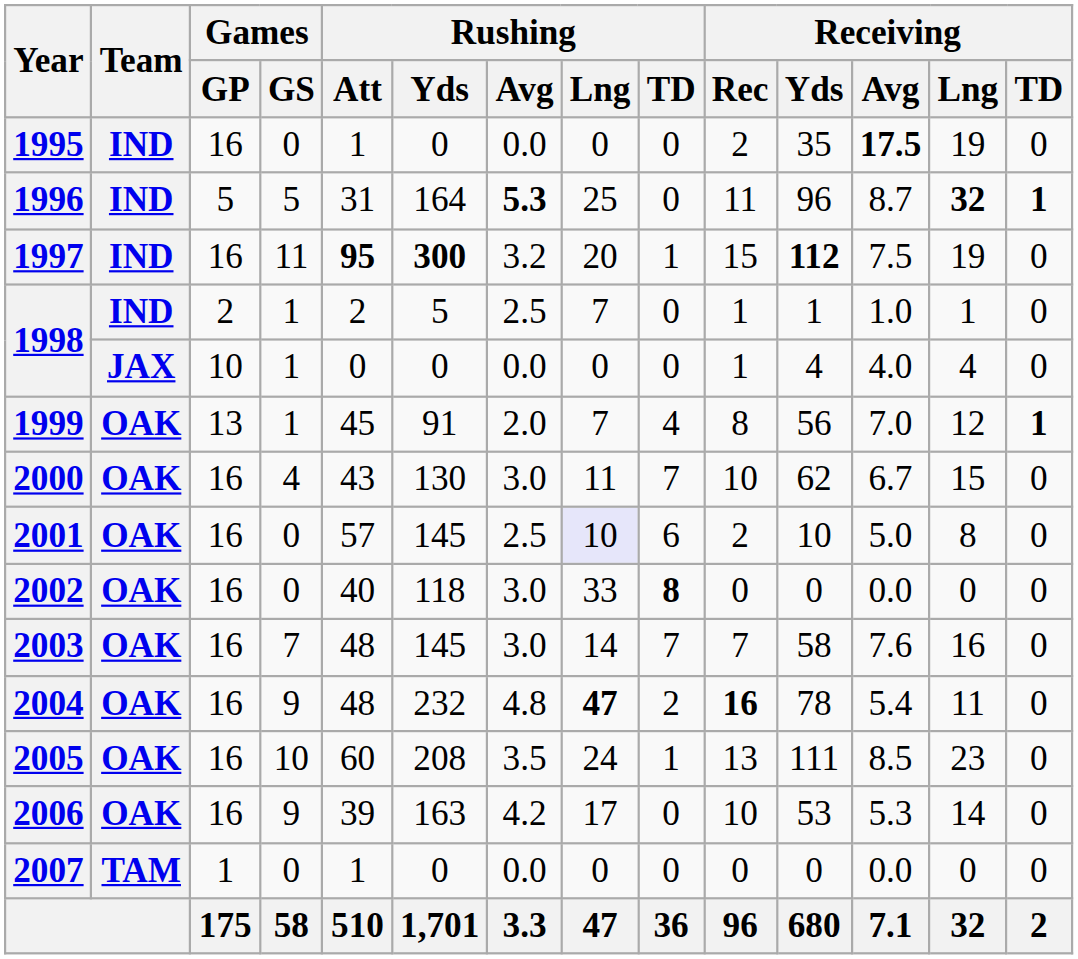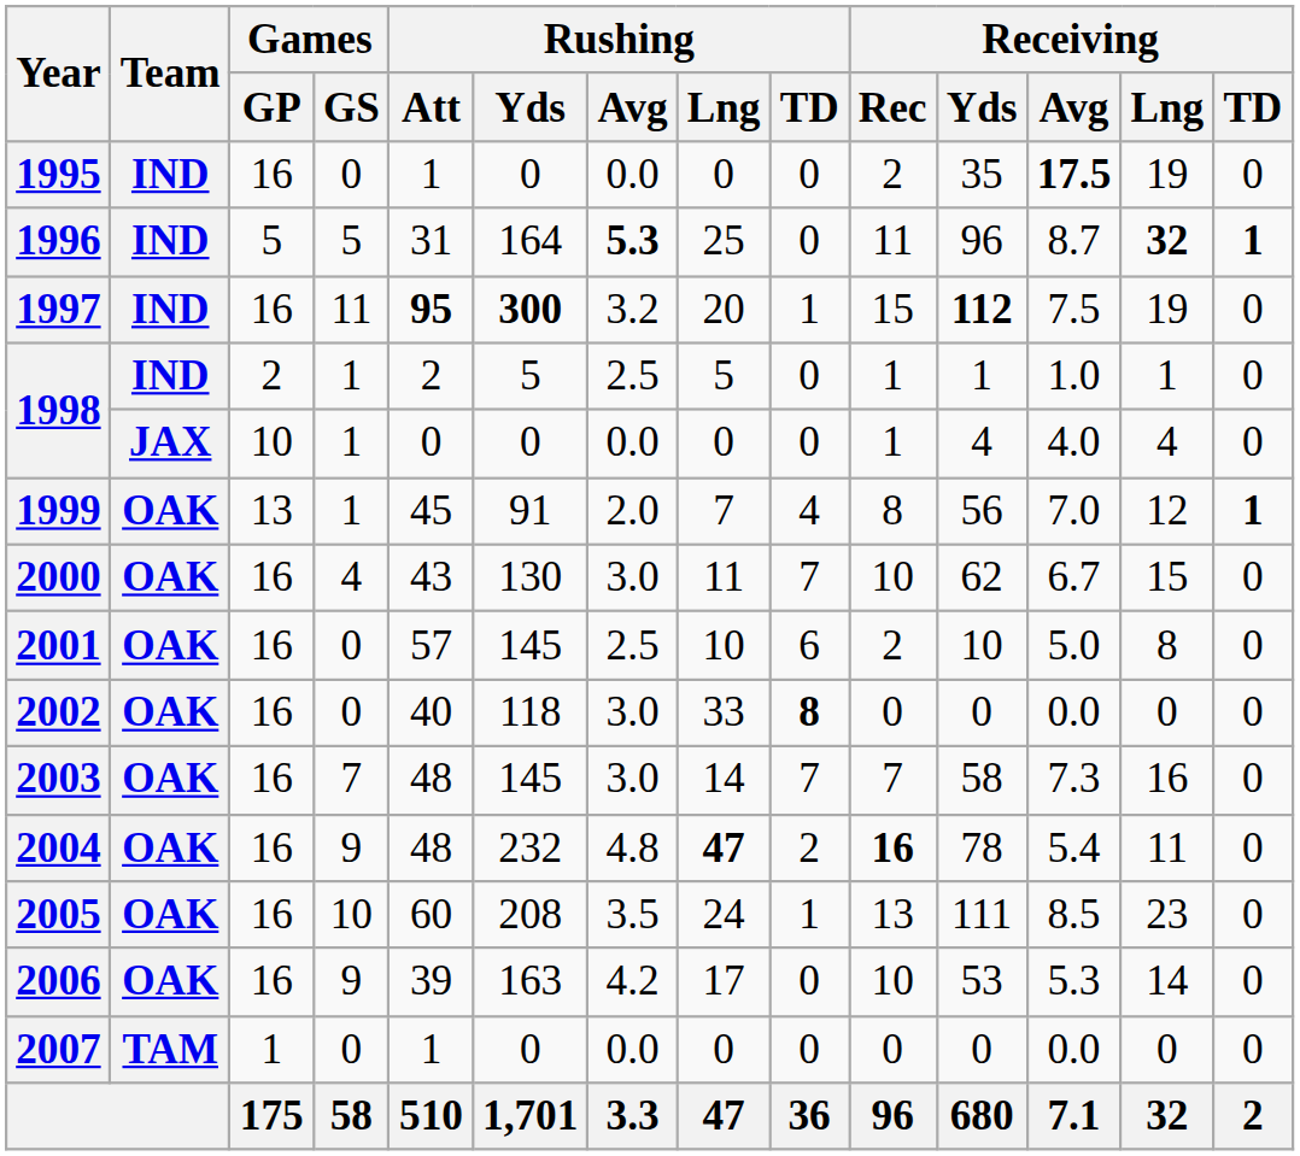 <table class="wikitable" style="text-align:center;">
 <tr>
 <th rowspan="2">Year</th>
 <th rowspan="2">Team</th>
 <th colspan="2">Games</th>
 <th colspan="5">Rushing</th>
 <th colspan="5">Receiving</th>
 </tr>
 <tr>
 <th>GP</th>
 <th>GS</th>
 <th>Att</th>
 <th>Yds</th>
 <th>Avg</th>
 <th>Lng</th>
 <th>TD</th>
 <th>Rec</th>
 <th>Yds</th>
 <th>Avg</th>
 <th>Lng</th>
 <th>TD</th>
 </tr>
 <tr>
 <th><a href='#'>1995</a></th>
 <th><a href='#'>IND</a></th>
 <td>16</td>
 <td>0</td>
 <td>1</td>
 <td>0</td>
 <td>0.0</td>
 <td>0</td>
 <td>0</td>
 <td>2</td>
 <td>35</td>
 <td><strong>17.5</strong></td>
 <td>19</td>
 <td>0</td>
 </tr>
 <tr>
 <th><a href='#'>1996</a></th>
 <th><a href='#'>IND</a></th>
 <td>5</td>
 <td>5</td>
 <td>31</td>
 <td>164</td>
 <td><strong>5.3</strong></td>
 <td>25</td>
 <td>0</td>
 <td>11</td>
 <td>96</td>
 <td>8.7</td>
 <td><strong>32</strong></td>
 <td><strong>1</strong></td>
 </tr>
 <tr>
 <th><a href='#'>1997</a></th>
 <th><a href='#'>IND</a></th>
 <td>16</td>
 <td>11</td>
 <td><strong>95</strong></td>
 <td><strong>300</strong></td>
 <td>3.2</td>
 <td>20</td>
 <td>1</td>
 <td>15</td>
 <td><strong>112</strong></td>
 <td>7.5</td>
 <td>19</td>
 <td>0</td>
 </tr>
 <tr>
 <th rowspan="2"><a href='#'>1998</a></th>
 <th><a href='#'>IND</a></th>
 <td>2</td>
 <td>1</td>
 <td>2</td>
 <td>5</td>
 <td>2.5</td>
-<td>7</td>
+<td>5</td>
 <td>0</td>
 <td>1</td>
 <td>1</td>
 <td>1.0</td>
 <td>1</td>
 <td>0</td>
 </tr>
 <tr>
 <th><a href='#'>JAX</a></th>
 <td>10</td>
 <td>1</td>
 <td>0</td>
 <td>0</td>
 <td>0.0</td>
 <td>0</td>
 <td>0</td>
 <td>1</td>
 <td>4</td>
 <td>4.0</td>
 <td>4</td>
 <td>0</td>
 </tr>
 <tr>
 <th><a href='#'>1999</a></th>
 <th><a href='#'>OAK</a></th>
 <td>13</td>
 <td>1</td>
 <td>45</td>
 <td>91</td>
 <td>2.0</td>
 <td>7</td>
 <td>4</td>
 <td>8</td>
 <td>56</td>
 <td>7.0</td>
 <td>12</td>
 <td><strong>1</strong></td>
 </tr>
 <tr>
 <th><a href='#'>2000</a></th>
 <th><a href='#'>OAK</a></th>
 <td>16</td>
 <td>4</td>
 <td>43</td>
 <td>130</td>
 <td>3.0</td>
 <td>11</td>
 <td>7</td>
 <td>10</td>
 <td>62</td>
 <td>6.7</td>
 <td>15</td>
 <td>0</td>
 </tr>
 <tr>
 <th><a href='#'>2001</a></th>
 <th><a href='#'>OAK</a></th>
 <td>16</td>
 <td>0</td>
 <td>57</td>
 <td>145</td>
 <td>2.5</td>
-<td style="background: lavender;">10</td>
+<td>10</td>
 <td>6</td>
 <td>2</td>
 <td>10</td>
 <td>5.0</td>
 <td>8</td>
 <td>0</td>
 </tr>
 <tr>
 <th><a href='#'>2002</a></th>
 <th><a href='#'>OAK</a></th>
 <td>16</td>
 <td>0</td>
 <td>40</td>
 <td>118</td>
 <td>3.0</td>
 <td>33</td>
 <td><strong>8</strong></td>
 <td>0</td>
 <td>0</td>
 <td>0.0</td>
 <td>0</td>
 <td>0</td>
 </tr>
 <tr>
 <th><a href='#'>2003</a></th>
 <th><a href='#'>OAK</a></th>
 <td>16</td>
 <td>7</td>
 <td>48</td>
 <td>145</td>
 <td>3.0</td>
 <td>14</td>
 <td>7</td>
 <td>7</td>
 <td>58</td>
-<td>7.6</td>
+<td>7.3</td>
 <td>16</td>
 <td>0</td>
 </tr>
 <tr>
 <th><a href='#'>2004</a></th>
 <th><a href='#'>OAK</a></th>
 <td>16</td>
 <td>9</td>
 <td>48</td>
 <td>232</td>
 <td>4.8</td>
 <td><strong>47</strong></td>
 <td>2</td>
 <td><strong>16</strong></td>
 <td>78</td>
 <td>5.4</td>
 <td>11</td>
 <td>0</td>
 </tr>
 <tr>
 <th><a href='#'>2005</a></th>
 <th><a href='#'>OAK</a></th>
 <td>16</td>
 <td>10</td>
 <td>60</td>
 <td>208</td>
 <td>3.5</td>
 <td>24</td>
 <td>1</td>
 <td>13</td>
 <td>111</td>
 <td>8.5</td>
 <td>23</td>
 <td>0</td>
 </tr>
 <tr>
 <th><a href='#'>2006</a></th>
 <th><a href='#'>OAK</a></th>
 <td>16</td>
 <td>9</td>
 <td>39</td>
 <td>163</td>
 <td>4.2</td>
 <td>17</td>
 <td>0</td>
 <td>10</td>
 <td>53</td>
 <td>5.3</td>
 <td>14</td>
 <td>0</td>
 </tr>
 <tr>
 <th><a href='#'>2007</a></th>
 <th><a href='#'>TAM</a></th>
 <td>1</td>
 <td>0</td>
 <td>1</td>
 <td>0</td>
 <td>0.0</td>
 <td>0</td>
 <td>0</td>
 <td>0</td>
 <td>0</td>
 <td>0.0</td>
 <td>0</td>
 <td>0</td>
 </tr>
 <tr>
 <th colspan="2"></th>
 <th>175</th>
 <th>58</th>
 <th>510</th>
 <th>1,701</th>
 <th>3.3</th>
 <th>47</th>
 <th>36</th>
 <th>96</th>
 <th>680</th>
 <th>7.1</th>
 <th>32</th>
 <th>2</th>
 </tr>
 </table>
